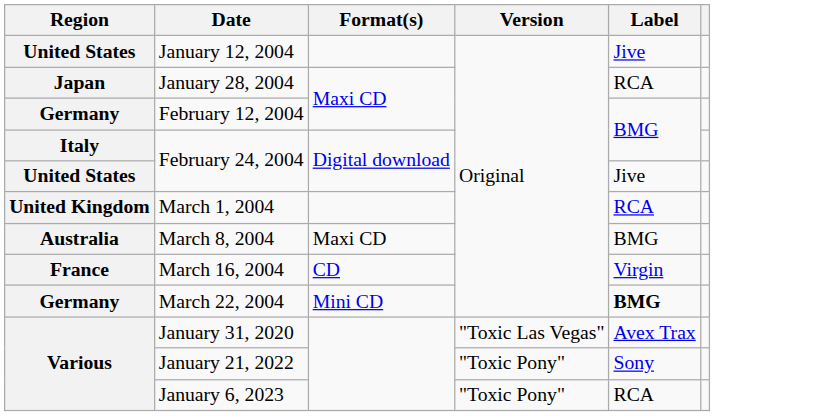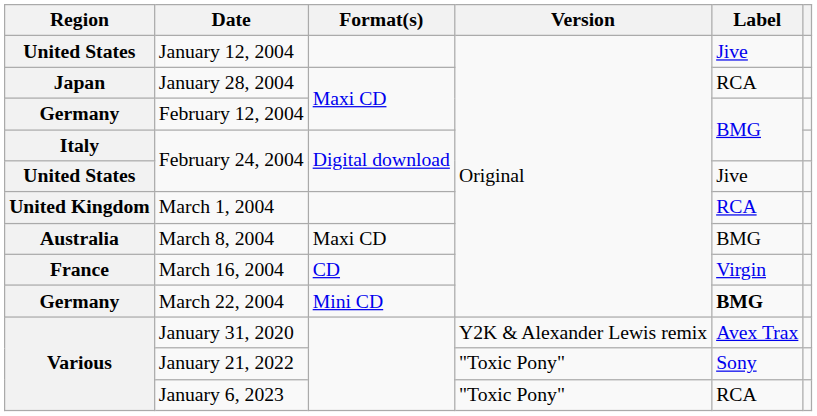 <table class="wikitable plainrowheaders">
 <tr>
 <th scope="col">Region</th>
 <th scope="col">Date</th>
 <th scope="col">Format(s)</th>
 <th scope="col">Version</th>
 <th scope="col">Label</th>
 <th scope="col"></th>
 </tr>
 <tr>
 <th scope="row">United States</th>
 <td>January 12, 2004</td>
 <td></td>
 <td rowspan="9">Original</td>
 <td><a href='#'>Jive</a></td>
 <td align="center"></td>
 </tr>
 <tr>
 <th scope="row">Japan</th>
 <td>January 28, 2004</td>
 <td rowspan="2"><a href='#'>Maxi CD</a></td>
 <td>RCA</td>
 <td align="center"></td>
 </tr>
 <tr>
 <th scope="row">Germany</th>
 <td>February 12, 2004</td>
 <td rowspan="2"><a href='#'>BMG</a></td>
 <td align="center"></td>
 </tr>
 <tr>
 <th scope="row">Italy</th>
 <td rowspan="2">February 24, 2004</td>
 <td rowspan="2"><a href='#'>Digital download</a> </td>
 <td align="center"></td>
 </tr>
 <tr>
 <th scope="row">United States</th>
 <td>Jive</td>
 <td></td>
 </tr>
 <tr>
 <th scope="row">United Kingdom</th>
 <td>March 1, 2004</td>
 <td></td>
 <td><a href='#'>RCA</a></td>
 <td align="center"></td>
 </tr>
 <tr>
 <th scope="row">Australia</th>
 <td>March 8, 2004</td>
 <td>Maxi CD</td>
 <td>BMG</td>
 <td align="center"></td>
 </tr>
 <tr>
 <th scope="row">France</th>
 <td>March 16, 2004</td>
 <td><a href='#'>CD</a></td>
 <td><a href='#'>Virgin</a></td>
 <td></td>
 </tr>
 <tr>
 <th scope="row">Germany</th>
 <td>March 22, 2004</td>
 <td><a href='#'>Mini CD</a></td>
 <td><strong>BMG</strong></td>
 <td align="center"></td>
 </tr>
 <tr>
 <th rowspan="3" scope="row">Various</th>
 <td>January 31, 2020</td>
 <td rowspan="3"></td>
-<td>"Toxic Las Vegas"</td>
+<td>Y2K & Alexander Lewis remix</td>
 <td><a href='#'>Avex Trax</a></td>
 <td align="center"></td>
 </tr>
 <tr>
 <td>January 21, 2022</td>
 <td>"Toxic Pony"</td>
 <td><a href='#'>Sony</a></td>
 <td align="center"></td>
 </tr>
 <tr>
 <td>January 6, 2023</td>
 <td>"Toxic Pony"</td>
 <td>RCA</td>
 <td align="center"></td>
 </tr>
 </table>
